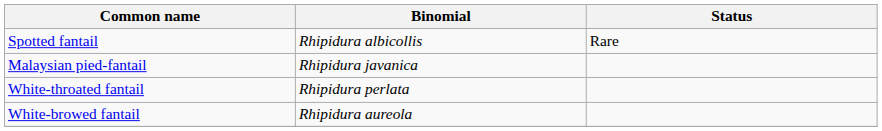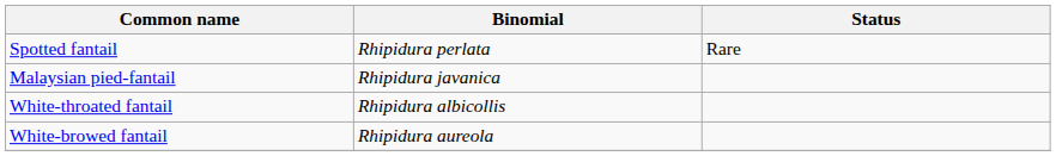 <table width=72% class="wikitable">
 <tr>
 <th width=24%>Common name</th>
 <th width=24%>Binomial</th>
 <th width=24%>Status</th>
 </tr>
 <tr>
 <td><a href='#'>Spotted fantail</a></td>
-<td><em>Rhipidura albicollis</em></td>
+<td><em>Rhipidura perlata</em></td>
 <td>Rare</td>
 </tr>
 <tr>
 <td><a href='#'>Malaysian pied-fantail</a></td>
 <td><em>Rhipidura javanica</em></td>
 <td></td>
 </tr>
 <tr>
 <td><a href='#'>White-throated fantail</a></td>
-<td><em>Rhipidura perlata</em></td>
+<td><em>Rhipidura albicollis</em></td>
 <td></td>
 </tr>
 <tr>
 <td><a href='#'>White-browed fantail</a></td>
 <td><em>Rhipidura aureola</em></td>
 <td></td>
 </tr>
 <tr>
 </tr>
 </table>
